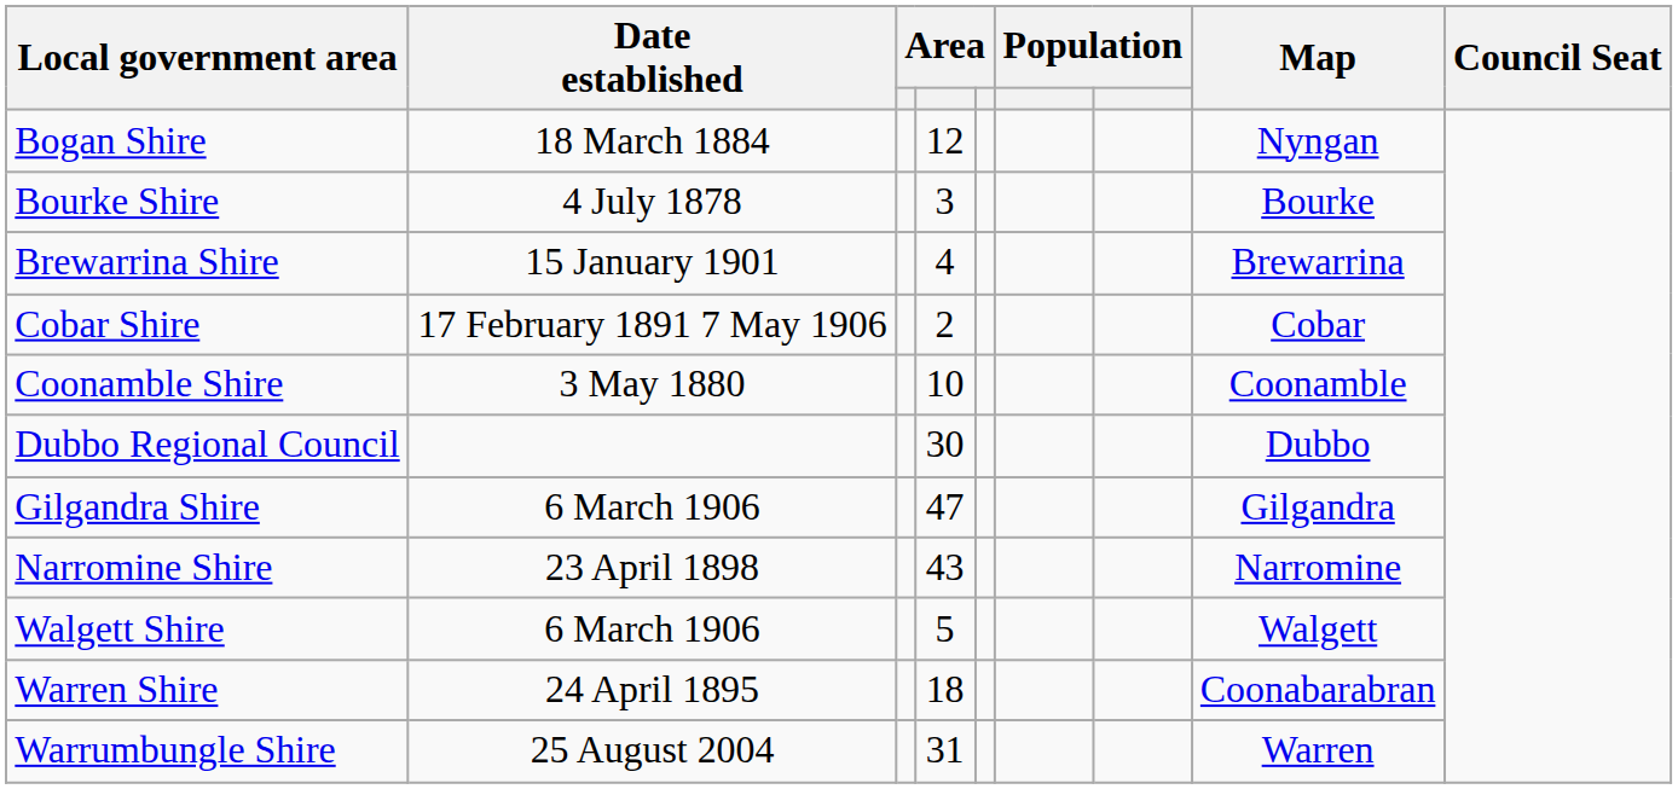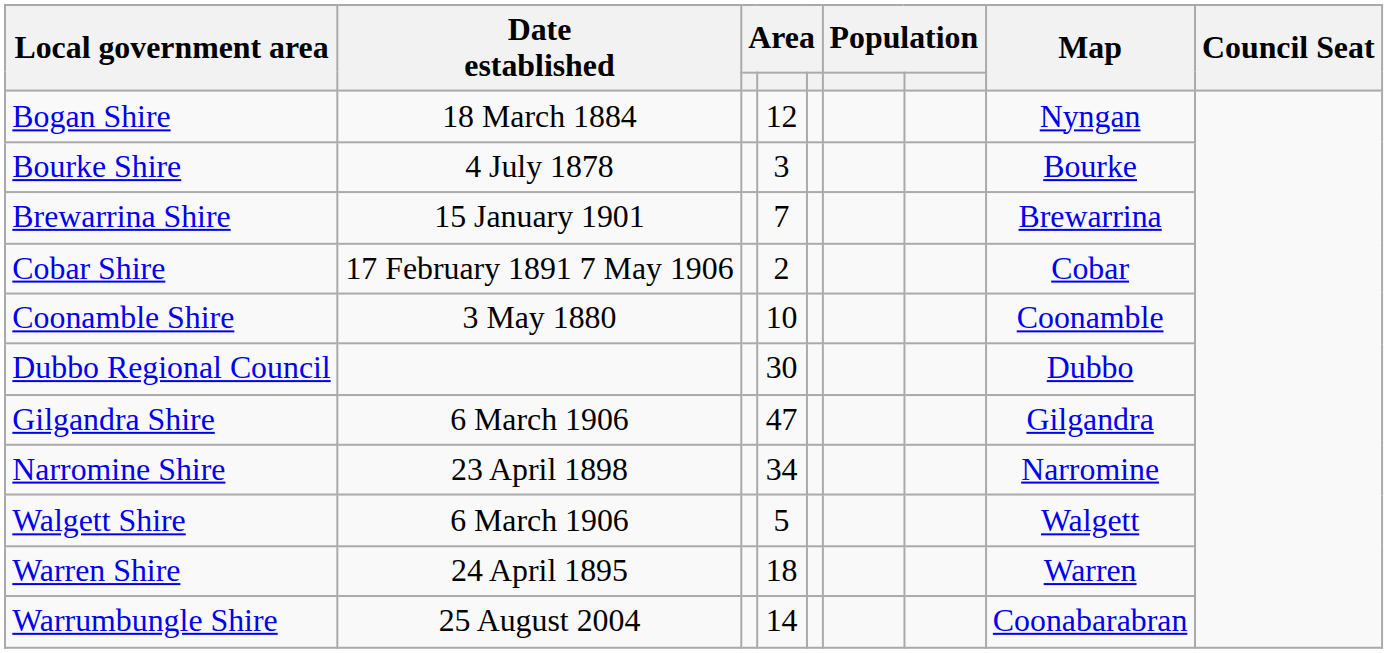 <table class="wikitable sortable" style=text-align:center>
 <tr>
 <th rowspan=2>Local government area</th>
 <th rowspan=2>Date<br>established</th>
 <th colspan=3>Area</th>
 <th colspan=2>Population</th>
 <th class=unsortable rowspan=2>Map</th>
 <th rowspan= 2>Council Seat</th>
 </tr>
 <tr>
 <th></th>
 <th></th>
 <th></th>
 <th></th>
 <th></th>
 </tr>
 <tr>
 <td align=left><a href='#'>Bogan Shire</a></td>
 <td>18 March 1884</td>
 <td></td>
 <td scope="row">12</td>
 <td align=right></td>
 <td scope="row"></td>
 <td></td>
 <td><a href='#'>Nyngan</a></td>
 </tr>
 <tr>
 <td align=left><a href='#'>Bourke Shire</a></td>
 <td>4 July 1878</td>
 <td></td>
 <td scope="row">3</td>
 <td align=right></td>
 <td scope="row"></td>
 <td></td>
 <td><a href='#'>Bourke</a></td>
 </tr>
 <tr>
 <td align=left><a href='#'>Brewarrina Shire</a></td>
 <td>15 January 1901</td>
 <td></td>
-<td scope="row">4</td>
+<td scope="row">7</td>
 <td align=right></td>
 <td scope="row"></td>
 <td></td>
 <td><a href='#'>Brewarrina</a></td>
 </tr>
 <tr>
 <td align=left><a href='#'>Cobar Shire</a></td>
 <td>17 February 1891  7 May 1906 </td>
 <td></td>
 <td scope="row">2</td>
 <td align=right></td>
 <td scope="row"></td>
 <td></td>
 <td><a href='#'>Cobar</a></td>
 </tr>
 <tr>
 <td align=left><a href='#'>Coonamble Shire</a></td>
 <td>3 May 1880</td>
 <td></td>
 <td scope="row">10</td>
 <td align=right></td>
 <td scope="row"></td>
 <td></td>
 <td><a href='#'>Coonamble</a></td>
 </tr>
 <tr>
 <td align=left><a href='#'>Dubbo Regional Council</a></td>
 <td></td>
 <td></td>
 <td scope="row">30</td>
 <td align=right></td>
 <td scope="row"></td>
 <td></td>
 <td><a href='#'>Dubbo</a></td>
 </tr>
 <tr>
 <td align=left><a href='#'>Gilgandra Shire</a></td>
 <td>6 March 1906</td>
 <td></td>
 <td scope="row">47</td>
 <td align=right></td>
 <td scope="row"></td>
 <td></td>
 <td><a href='#'>Gilgandra</a></td>
 </tr>
 <tr>
 <td align=left><a href='#'>Narromine Shire</a></td>
 <td>23 April 1898</td>
 <td></td>
-<td scope="row">43</td>
+<td scope="row">34</td>
 <td align=right></td>
 <td scope="row"></td>
 <td></td>
 <td><a href='#'>Narromine</a></td>
 </tr>
 <tr>
 <td align=left><a href='#'>Walgett Shire</a></td>
 <td>6 March 1906</td>
 <td></td>
 <td scope="row">5</td>
 <td align=right></td>
 <td scope="row"></td>
 <td></td>
 <td><a href='#'>Walgett</a></td>
 </tr>
 <tr>
 <td align=left><a href='#'>Warren Shire</a></td>
 <td>24 April 1895</td>
 <td></td>
 <td scope="row">18</td>
 <td align=right></td>
 <td scope="row"></td>
 <td></td>
-<td><a href='#'>Coonabarabran</a></td>
+<td><a href='#'>Warren</a></td>
 </tr>
 <tr>
 <td align=left><a href='#'>Warrumbungle Shire</a></td>
 <td>25 August 2004</td>
 <td></td>
-<td>31</td>
+<td>14</td>
 <td align="right"></td>
 <td scope="row"></td>
 <td></td>
-<td><a href='#'>Warren</a></td>
+<td><a href='#'>Coonabarabran</a></td>
 </tr>
 </table>
